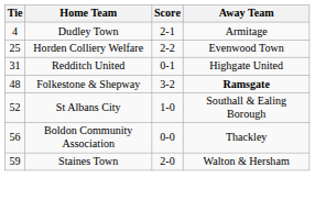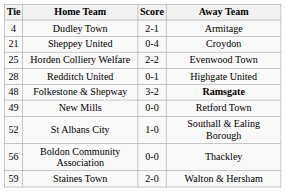 <table class="wikitable" style="text-align:center;">
 <tr>
 <th width=20>Tie</th>
 <th width=175>Home Team</th>
 <th width=20>Score</th>
 <th width=175>Away Team</th>
 </tr>
 <tr>
 <td>4</td>
 <td>Dudley Town</td>
 <td>2-1</td>
 <td>Armitage</td>
 </tr>
 <tr>
+<td>21</td>
+<td>Sheppey United</td>
+<td>0-4</td>
+<td>Croydon</td>
+</tr>
+<tr>
 <td>25</td>
 <td>Horden Colliery Welfare</td>
 <td>2-2</td>
 <td>Evenwood Town</td>
 </tr>
 <tr>
-<td>31</td>
+<td>28</td>
 <td>Redditch United</td>
 <td>0-1</td>
 <td>Highgate United</td>
 </tr>
 <tr>
 <td>48</td>
 <td>Folkestone & Shepway</td>
 <td>3-2</td>
 <td><strong>Ramsgate</strong></td>
+</tr>
+<tr>
+<td>49</td>
+<td>New Mills</td>
+<td>0-0</td>
+<td>Retford Town</td>
 </tr>
 <tr>
 <td>52</td>
 <td>St Albans City</td>
 <td>1-0</td>
 <td>Southall & Ealing Borough</td>
 </tr>
 <tr>
 <td>56</td>
 <td>Boldon Community Association</td>
 <td>0-0</td>
 <td>Thackley</td>
 </tr>
 <tr>
 <td>59</td>
 <td>Staines Town</td>
 <td>2-0</td>
 <td>Walton & Hersham</td>
 </tr>
 </table>
